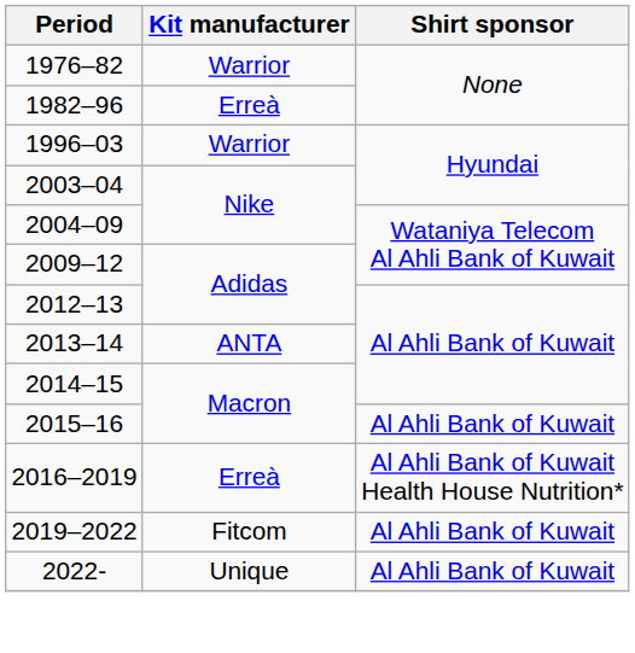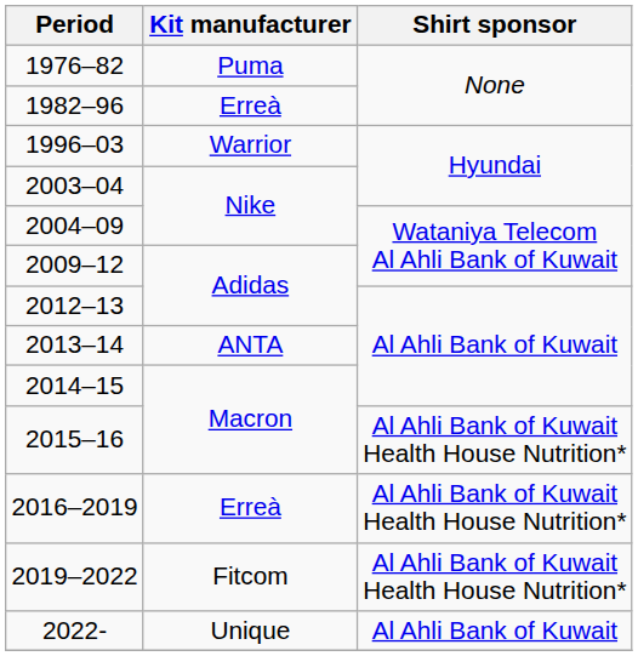 <table class="wikitable" style="text-align: center">
 <tr>
 <th>Period</th>
 <th><a href='#'>Kit</a> manufacturer</th>
 <th>Shirt sponsor</th>
 </tr>
 <tr>
 <td>1976–82</td>
-<td><a href='#'>Warrior</a></td>
+<td><a href='#'>Puma</a></td>
 <td rowspan="2"><em>None</em></td>
 </tr>
 <tr>
 <td>1982–96</td>
 <td><a href='#'>Erreà</a></td>
 </tr>
 <tr>
 <td>1996–03</td>
 <td><a href='#'>Warrior</a></td>
 <td rowspan="2"><a href='#'>Hyundai</a></td>
 </tr>
 <tr>
 <td>2003–04</td>
 <td rowspan="2"><a href='#'>Nike</a></td>
 </tr>
 <tr>
 <td>2004–09</td>
 <td rowspan="2"><a href='#'>Wataniya Telecom</a> <br> <a href='#'>Al Ahli Bank of Kuwait</a></td>
 </tr>
 <tr>
 <td>2009–12</td>
 <td rowspan="2"><a href='#'>Adidas</a></td>
 </tr>
 <tr>
 <td>2012–13</td>
 <td rowspan="3"><a href='#'>Al Ahli Bank of Kuwait</a></td>
 </tr>
 <tr>
 <td>2013–14</td>
 <td><a href='#'>ANTA</a></td>
 </tr>
 <tr>
 <td>2014–15</td>
 <td rowspan="2"><a href='#'>Macron</a></td>
 </tr>
 <tr>
 <td>2015–16</td>
-<td><a href='#'>Al Ahli Bank of Kuwait</a></td>
+<td><a href='#'>Al Ahli Bank of Kuwait</a> <br> Health House Nutrition*</td>
 </tr>
 <tr>
 <td>2016–2019</td>
 <td><a href='#'>Erreà</a></td>
 <td><a href='#'>Al Ahli Bank of Kuwait</a> <br> Health House Nutrition*</td>
 </tr>
 <tr>
 <td>2019–2022</td>
 <td>Fitcom</td>
-<td><a href='#'>Al Ahli Bank of Kuwait</a></td>
+<td><a href='#'>Al Ahli Bank of Kuwait</a> <br> Health House Nutrition*</td>
 </tr>
 <tr>
 <td>2022-</td>
 <td>Unique</td>
 <td><a href='#'>Al Ahli Bank of Kuwait</a></td>
 </tr>
 <tr>
 </tr>
 </table>
